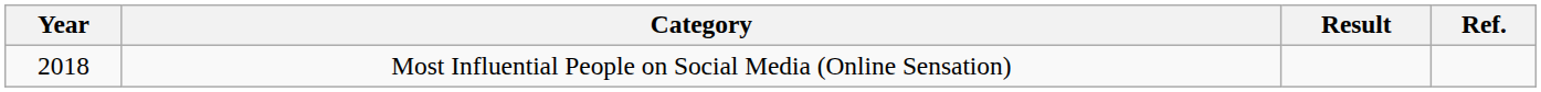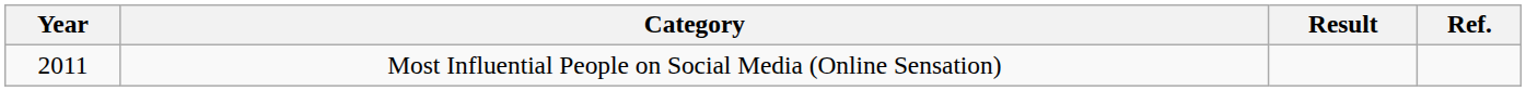 <table class="wikitable sortable"  style="text-align:center; width:60%;">
 <tr>
 <th>Year</th>
 <th>Category</th>
 <th>Result</th>
 <th>Ref.</th>
 </tr>
 <tr>
-<td>2018</td>
+<td>2011</td>
 <td>Most Influential People on Social Media (Online Sensation)</td>
 <td></td>
 <td></td>
 </tr>
 </table>
